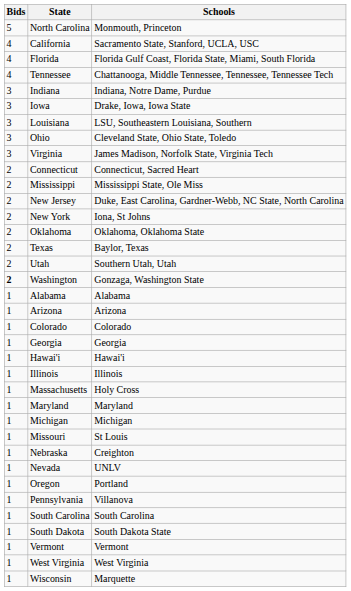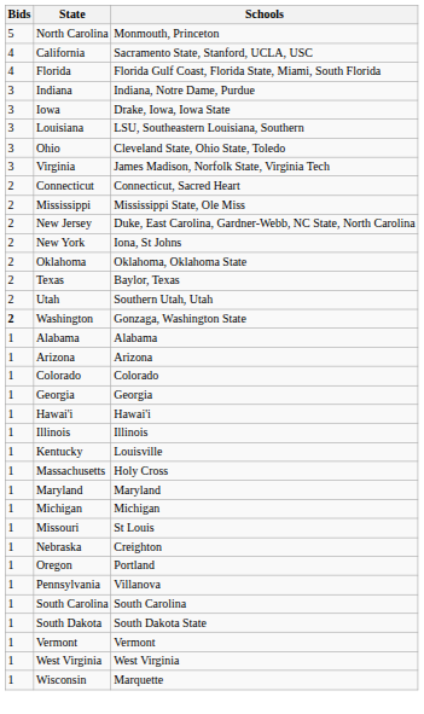 <table class="wikitable">
 <tr>
 <th>Bids</th>
 <th>State</th>
 <th>Schools</th>
 </tr>
 <tr>
 <td>5</td>
 <td>North Carolina</td>
 <td>Monmouth, Princeton</td>
 </tr>
 <tr>
 <td>4</td>
 <td>California</td>
 <td>Sacramento State, Stanford, UCLA, USC</td>
 </tr>
 <tr>
 <td>4</td>
 <td>Florida</td>
 <td>Florida Gulf Coast, Florida State, Miami, South Florida</td>
-</tr>
-<tr>
-<td>4</td>
-<td>Tennessee</td>
-<td>Chattanooga, Middle Tennessee, Tennessee, Tennessee Tech</td>
 </tr>
 <tr>
 <td>3</td>
 <td>Indiana</td>
 <td>Indiana, Notre Dame, Purdue</td>
 </tr>
 <tr>
 <td>3</td>
 <td>Iowa</td>
 <td>Drake, Iowa, Iowa State</td>
 </tr>
 <tr>
 <td>3</td>
 <td>Louisiana</td>
 <td>LSU, Southeastern Louisiana, Southern</td>
 </tr>
 <tr>
 <td>3</td>
 <td>Ohio</td>
 <td>Cleveland State, Ohio State, Toledo</td>
 </tr>
 <tr>
 <td>3</td>
 <td>Virginia</td>
 <td>James Madison, Norfolk State, Virginia Tech</td>
 </tr>
 <tr>
 <td>2</td>
 <td>Connecticut</td>
 <td>Connecticut, Sacred Heart</td>
 </tr>
 <tr>
 <td>2</td>
 <td>Mississippi</td>
 <td>Mississippi State, Ole Miss</td>
 </tr>
 <tr>
 <td>2</td>
 <td>New Jersey</td>
 <td>Duke, East Carolina, Gardner-Webb, NC State, North Carolina</td>
 </tr>
 <tr>
 <td>2</td>
 <td>New York</td>
 <td>Iona, St Johns</td>
 </tr>
 <tr>
 <td>2</td>
 <td>Oklahoma</td>
 <td>Oklahoma, Oklahoma State</td>
 </tr>
 <tr>
 <td>2</td>
 <td>Texas</td>
 <td>Baylor, Texas</td>
 </tr>
 <tr>
 <td>2</td>
 <td>Utah</td>
 <td>Southern Utah, Utah</td>
 </tr>
 <tr>
 <td><strong>2</strong></td>
 <td>Washington</td>
 <td>Gonzaga, Washington State</td>
 </tr>
 <tr>
 <td>1</td>
 <td>Alabama</td>
 <td>Alabama</td>
 </tr>
 <tr>
 <td>1</td>
 <td>Arizona</td>
 <td>Arizona</td>
 </tr>
 <tr>
 <td>1</td>
 <td>Colorado</td>
 <td>Colorado</td>
 </tr>
 <tr>
 <td>1</td>
 <td>Georgia</td>
 <td>Georgia</td>
 </tr>
 <tr>
 <td>1</td>
 <td>Hawai'i</td>
 <td>Hawai'i</td>
 </tr>
 <tr>
 <td>1</td>
 <td>Illinois</td>
 <td>Illinois</td>
 </tr>
 <tr>
 <td>1</td>
+<td>Kentucky</td>
+<td>Louisville</td>
+</tr>
+<tr>
+<td>1</td>
 <td>Massachusetts</td>
 <td>Holy Cross</td>
 </tr>
 <tr>
 <td>1</td>
 <td>Maryland</td>
 <td>Maryland</td>
 </tr>
 <tr>
 <td>1</td>
 <td>Michigan</td>
 <td>Michigan</td>
 </tr>
 <tr>
 <td>1</td>
 <td>Missouri</td>
 <td>St Louis</td>
 </tr>
 <tr>
 <td>1</td>
 <td>Nebraska</td>
 <td>Creighton</td>
-</tr>
-<tr>
-<td>1</td>
-<td>Nevada</td>
-<td>UNLV</td>
 </tr>
 <tr>
 <td>1</td>
 <td>Oregon</td>
 <td>Portland</td>
 </tr>
 <tr>
 <td>1</td>
 <td>Pennsylvania</td>
 <td>Villanova</td>
 </tr>
 <tr>
 <td>1</td>
 <td>South Carolina</td>
 <td>South Carolina</td>
 </tr>
 <tr>
 <td>1</td>
 <td>South Dakota</td>
 <td>South Dakota State</td>
 </tr>
 <tr>
 <td>1</td>
 <td>Vermont</td>
 <td>Vermont</td>
 </tr>
 <tr>
 <td>1</td>
 <td>West Virginia</td>
 <td>West Virginia</td>
 </tr>
 <tr>
 <td>1</td>
 <td>Wisconsin</td>
 <td>Marquette</td>
 </tr>
 </table>
